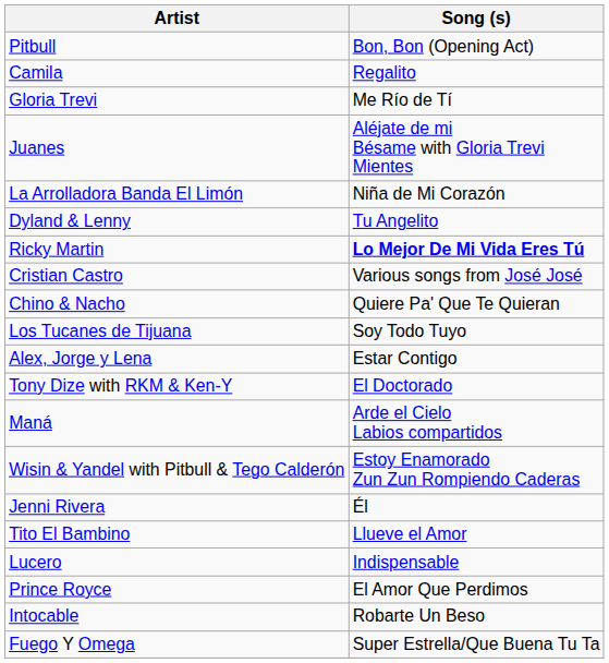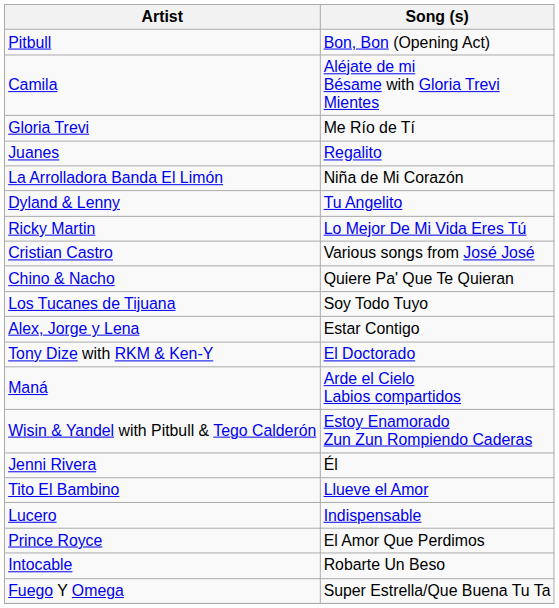 <table class="wikitable">
 <tr>
 <th>Artist</th>
 <th>Song (s)</th>
 </tr>
 <tr>
 <td><a href='#'>Pitbull</a></td>
 <td><a href='#'>Bon, Bon</a> (Opening Act)</td>
 </tr>
 <tr>
 <td><a href='#'>Camila</a></td>
-<td><a href='#'>Regalito</a></td>
+<td><a href='#'>Aléjate de mi</a> <br><a href='#'>Bésame</a> with <a href='#'>Gloria Trevi</a> <br><a href='#'>Mientes</a></td>
 </tr>
 <tr>
 <td><a href='#'>Gloria Trevi</a></td>
 <td>Me Río de Tí</td>
 </tr>
 <tr>
 <td><a href='#'>Juanes</a></td>
-<td><a href='#'>Aléjate de mi</a> <br><a href='#'>Bésame</a> with <a href='#'>Gloria Trevi</a> <br><a href='#'>Mientes</a></td>
+<td><a href='#'>Regalito</a></td>
 </tr>
 <tr>
 <td><a href='#'>La Arrolladora Banda El Limón</a></td>
 <td>Niña de Mi Corazón</td>
 </tr>
 <tr>
 <td><a href='#'>Dyland & Lenny</a></td>
 <td><a href='#'>Tu Angelito</a></td>
 </tr>
 <tr>
 <td><a href='#'>Ricky Martin</a></td>
-<td><strong><a href='#'>Lo Mejor De Mi Vida Eres Tú</a></strong></td>
+<td><a href='#'>Lo Mejor De Mi Vida Eres Tú</a></td>
 </tr>
 <tr>
 <td><a href='#'>Cristian Castro</a></td>
 <td>Various songs from <a href='#'>José José</a></td>
 </tr>
 <tr>
 <td><a href='#'>Chino & Nacho</a></td>
 <td>Quiere Pa' Que Te Quieran</td>
 </tr>
 <tr>
 <td><a href='#'>Los Tucanes de Tijuana</a></td>
 <td>Soy Todo Tuyo</td>
 </tr>
 <tr>
 <td><a href='#'>Alex, Jorge y Lena</a></td>
 <td>Estar Contigo</td>
 </tr>
 <tr>
 <td><a href='#'>Tony Dize</a> with <a href='#'>RKM & Ken-Y</a></td>
 <td><a href='#'>El Doctorado</a></td>
 </tr>
 <tr>
 <td><a href='#'>Maná</a></td>
 <td><a href='#'>Arde el Cielo</a> <br><a href='#'>Labios compartidos</a></td>
 </tr>
 <tr>
 <td><a href='#'>Wisin & Yandel</a> with Pitbull & <a href='#'>Tego Calderón</a></td>
 <td><a href='#'>Estoy Enamorado</a> <br><a href='#'>Zun Zun Rompiendo Caderas</a></td>
 </tr>
 <tr>
 <td><a href='#'>Jenni Rivera</a></td>
 <td>Él</td>
 </tr>
 <tr>
 <td><a href='#'>Tito El Bambino</a></td>
 <td><a href='#'>Llueve el Amor</a></td>
 </tr>
 <tr>
 <td><a href='#'>Lucero</a></td>
 <td><a href='#'>Indispensable</a></td>
 </tr>
 <tr>
 <td><a href='#'>Prince Royce</a></td>
 <td>El Amor Que Perdimos</td>
 </tr>
 <tr>
 <td><a href='#'>Intocable</a></td>
 <td>Robarte Un Beso</td>
 </tr>
 <tr>
 <td><a href='#'>Fuego</a> Y <a href='#'>Omega</a></td>
 <td>Super Estrella/Que Buena Tu Ta</td>
 </tr>
 <tr>
 </tr>
 </table>
